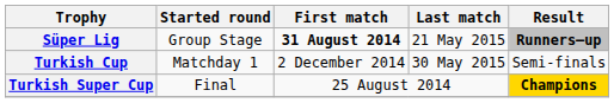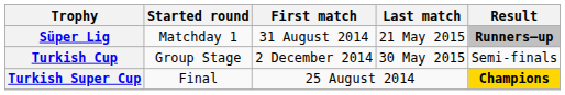 <table class="wikitable">
 <tr>
 <th>Trophy</th>
 <th>Started round</th>
 <th>First match</th>
 <th>Last match</th>
 <th>Result</th>
 </tr>
 <tr>
 <th><a href='#'>Süper Lig</a></th>
-<td align="center">Group Stage</td>
-<td align="center"><strong>31 August 2014</strong></td>
+<td align="center">Matchday 1</td>
+<td align="center">31 August 2014</td>
 <td align="center">21 May 2015</td>
 <td style="text-align:center;" bgcolor="silver"><strong>Runners–up</strong></td>
 </tr>
 <tr>
 <th><a href='#'>Turkish Cup</a></th>
-<td align="center">Matchday 1</td>
+<td align="center">Group Stage</td>
 <td align="center">2 December 2014</td>
 <td align="center">30 May 2015</td>
 <td align="center">Semi-finals</td>
 </tr>
 <tr>
 <th><a href='#'>Turkish Super Cup</a></th>
 <td align="center">Final</td>
 <td colspan="2" style="text-align:center;">25 August 2014</td>
 <td style="text-align:center;" bgcolor="gold"><strong>Champions</strong></td>
 </tr>
 <tr>
 </tr>
 </table>
